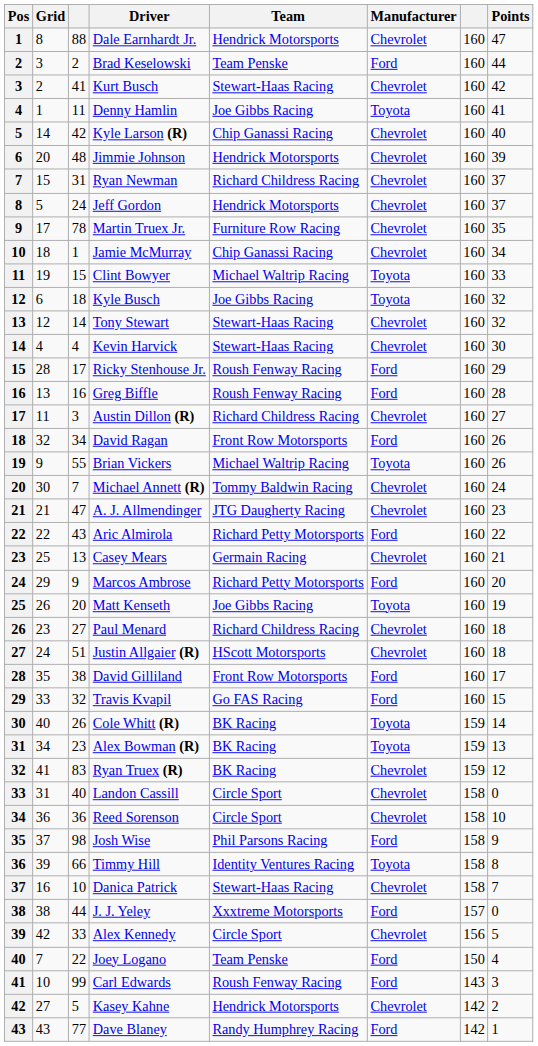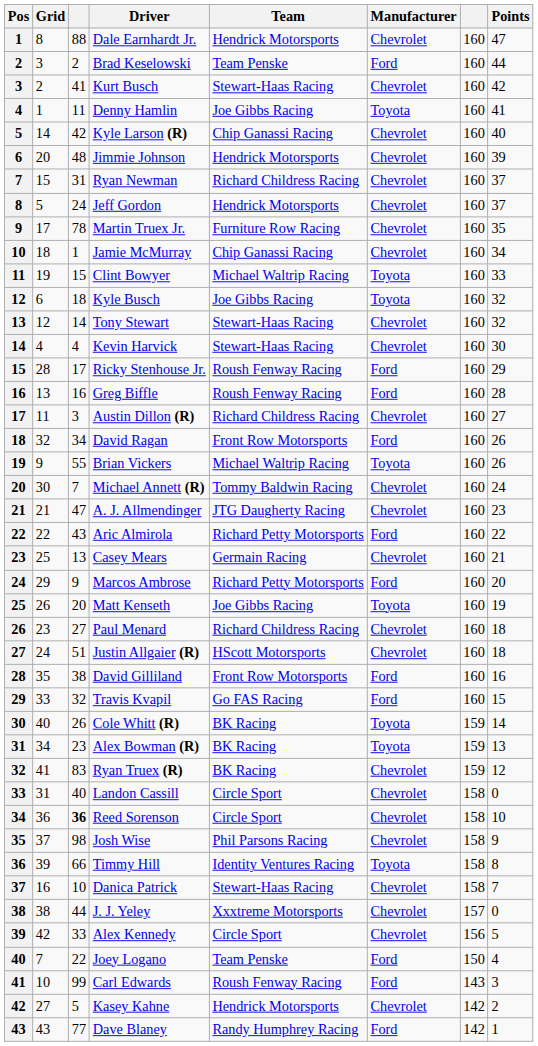 <table class="wikitable" style="font-size:95%">
 <tr>
 <th>Pos</th>
 <th>Grid</th>
 <th></th>
 <th>Driver</th>
 <th>Team</th>
 <th>Manufacturer</th>
 <th></th>
 <th>Points</th>
 </tr>
 <tr>
 <th>1</th>
 <td>8</td>
 <td>88</td>
 <td><a href='#'>Dale Earnhardt Jr.</a></td>
 <td><a href='#'>Hendrick Motorsports</a></td>
 <td><a href='#'>Chevrolet</a></td>
 <td>160</td>
 <td>47</td>
 </tr>
 <tr>
 <th>2</th>
 <td>3</td>
 <td>2</td>
 <td><a href='#'>Brad Keselowski</a></td>
 <td><a href='#'>Team Penske</a></td>
 <td><a href='#'>Ford</a></td>
 <td>160</td>
 <td>44</td>
 </tr>
 <tr>
 <th>3</th>
 <td>2</td>
 <td>41</td>
 <td><a href='#'>Kurt Busch</a></td>
 <td><a href='#'>Stewart-Haas Racing</a></td>
 <td><a href='#'>Chevrolet</a></td>
 <td>160</td>
 <td>42</td>
 </tr>
 <tr>
 <th>4</th>
 <td>1</td>
 <td>11</td>
 <td><a href='#'>Denny Hamlin</a></td>
 <td><a href='#'>Joe Gibbs Racing</a></td>
 <td><a href='#'>Toyota</a></td>
 <td>160</td>
 <td>41</td>
 </tr>
 <tr>
 <th>5</th>
 <td>14</td>
 <td>42</td>
 <td><a href='#'>Kyle Larson</a> <strong>(R)</strong></td>
 <td><a href='#'>Chip Ganassi Racing</a></td>
 <td><a href='#'>Chevrolet</a></td>
 <td>160</td>
 <td>40</td>
 </tr>
 <tr>
 <th>6</th>
 <td>20</td>
 <td>48</td>
 <td><a href='#'>Jimmie Johnson</a></td>
 <td><a href='#'>Hendrick Motorsports</a></td>
 <td><a href='#'>Chevrolet</a></td>
 <td>160</td>
 <td>39</td>
 </tr>
 <tr>
 <th>7</th>
 <td>15</td>
 <td>31</td>
 <td><a href='#'>Ryan Newman</a></td>
 <td><a href='#'>Richard Childress Racing</a></td>
 <td><a href='#'>Chevrolet</a></td>
 <td>160</td>
 <td>37</td>
 </tr>
 <tr>
 <th>8</th>
 <td>5</td>
 <td>24</td>
 <td><a href='#'>Jeff Gordon</a></td>
 <td><a href='#'>Hendrick Motorsports</a></td>
 <td><a href='#'>Chevrolet</a></td>
 <td>160</td>
 <td>37</td>
 </tr>
 <tr>
 <th>9</th>
 <td>17</td>
 <td>78</td>
 <td><a href='#'>Martin Truex Jr.</a></td>
 <td><a href='#'>Furniture Row Racing</a></td>
 <td><a href='#'>Chevrolet</a></td>
 <td>160</td>
 <td>35</td>
 </tr>
 <tr>
 <th>10</th>
 <td>18</td>
 <td>1</td>
 <td><a href='#'>Jamie McMurray</a></td>
 <td><a href='#'>Chip Ganassi Racing</a></td>
 <td><a href='#'>Chevrolet</a></td>
 <td>160</td>
 <td>34</td>
 </tr>
 <tr>
 <th>11</th>
 <td>19</td>
 <td>15</td>
 <td><a href='#'>Clint Bowyer</a></td>
 <td><a href='#'>Michael Waltrip Racing</a></td>
 <td><a href='#'>Toyota</a></td>
 <td>160</td>
 <td>33</td>
 </tr>
 <tr>
 <th>12</th>
 <td>6</td>
 <td>18</td>
 <td><a href='#'>Kyle Busch</a></td>
 <td><a href='#'>Joe Gibbs Racing</a></td>
 <td><a href='#'>Toyota</a></td>
 <td>160</td>
 <td>32</td>
 </tr>
 <tr>
 <th>13</th>
 <td>12</td>
 <td>14</td>
 <td><a href='#'>Tony Stewart</a></td>
 <td><a href='#'>Stewart-Haas Racing</a></td>
 <td><a href='#'>Chevrolet</a></td>
 <td>160</td>
 <td>32</td>
 </tr>
 <tr>
 <th>14</th>
 <td>4</td>
 <td>4</td>
 <td><a href='#'>Kevin Harvick</a></td>
 <td><a href='#'>Stewart-Haas Racing</a></td>
 <td><a href='#'>Chevrolet</a></td>
 <td>160</td>
 <td>30</td>
 </tr>
 <tr>
 <th>15</th>
 <td>28</td>
 <td>17</td>
 <td><a href='#'>Ricky Stenhouse Jr.</a></td>
 <td><a href='#'>Roush Fenway Racing</a></td>
 <td><a href='#'>Ford</a></td>
 <td>160</td>
 <td>29</td>
 </tr>
 <tr>
 <th>16</th>
 <td>13</td>
 <td>16</td>
 <td><a href='#'>Greg Biffle</a></td>
 <td><a href='#'>Roush Fenway Racing</a></td>
 <td><a href='#'>Ford</a></td>
 <td>160</td>
 <td>28</td>
 </tr>
 <tr>
 <th>17</th>
 <td>11</td>
 <td>3</td>
 <td><a href='#'>Austin Dillon</a> <strong>(R)</strong></td>
 <td><a href='#'>Richard Childress Racing</a></td>
 <td><a href='#'>Chevrolet</a></td>
 <td>160</td>
 <td>27</td>
 </tr>
 <tr>
 <th>18</th>
 <td>32</td>
 <td>34</td>
 <td><a href='#'>David Ragan</a></td>
 <td><a href='#'>Front Row Motorsports</a></td>
 <td><a href='#'>Ford</a></td>
 <td>160</td>
 <td>26</td>
 </tr>
 <tr>
 <th>19</th>
 <td>9</td>
 <td>55</td>
 <td><a href='#'>Brian Vickers</a></td>
 <td><a href='#'>Michael Waltrip Racing</a></td>
 <td><a href='#'>Toyota</a></td>
 <td>160</td>
 <td>26</td>
 </tr>
 <tr>
 <th>20</th>
 <td>30</td>
 <td>7</td>
 <td><a href='#'>Michael Annett</a> <strong>(R)</strong></td>
 <td><a href='#'>Tommy Baldwin Racing</a></td>
 <td><a href='#'>Chevrolet</a></td>
 <td>160</td>
 <td>24</td>
 </tr>
 <tr>
 <th>21</th>
 <td>21</td>
 <td>47</td>
 <td><a href='#'>A. J. Allmendinger</a></td>
 <td><a href='#'>JTG Daugherty Racing</a></td>
 <td><a href='#'>Chevrolet</a></td>
 <td>160</td>
 <td>23</td>
 </tr>
 <tr>
 <th>22</th>
 <td>22</td>
 <td>43</td>
 <td><a href='#'>Aric Almirola</a></td>
 <td><a href='#'>Richard Petty Motorsports</a></td>
 <td><a href='#'>Ford</a></td>
 <td>160</td>
 <td>22</td>
 </tr>
 <tr>
 <th>23</th>
 <td>25</td>
 <td>13</td>
 <td><a href='#'>Casey Mears</a></td>
 <td><a href='#'>Germain Racing</a></td>
 <td><a href='#'>Chevrolet</a></td>
 <td>160</td>
 <td>21</td>
 </tr>
 <tr>
 <th>24</th>
 <td>29</td>
 <td>9</td>
 <td><a href='#'>Marcos Ambrose</a></td>
 <td><a href='#'>Richard Petty Motorsports</a></td>
 <td><a href='#'>Ford</a></td>
 <td>160</td>
 <td>20</td>
 </tr>
 <tr>
 <th>25</th>
 <td>26</td>
 <td>20</td>
 <td><a href='#'>Matt Kenseth</a></td>
 <td><a href='#'>Joe Gibbs Racing</a></td>
 <td><a href='#'>Toyota</a></td>
 <td>160</td>
 <td>19</td>
 </tr>
 <tr>
 <th>26</th>
 <td>23</td>
 <td>27</td>
 <td><a href='#'>Paul Menard</a></td>
 <td><a href='#'>Richard Childress Racing</a></td>
 <td><a href='#'>Chevrolet</a></td>
 <td>160</td>
 <td>18</td>
 </tr>
 <tr>
 <th>27</th>
 <td>24</td>
 <td>51</td>
 <td><a href='#'>Justin Allgaier</a> <strong>(R)</strong></td>
 <td><a href='#'>HScott Motorsports</a></td>
 <td><a href='#'>Chevrolet</a></td>
 <td>160</td>
 <td>18</td>
 </tr>
 <tr>
 <th>28</th>
 <td>35</td>
 <td>38</td>
 <td><a href='#'>David Gilliland</a></td>
 <td><a href='#'>Front Row Motorsports</a></td>
 <td><a href='#'>Ford</a></td>
 <td>160</td>
-<td>17</td>
+<td>16</td>
 </tr>
 <tr>
 <th>29</th>
 <td>33</td>
 <td>32</td>
 <td><a href='#'>Travis Kvapil</a></td>
 <td><a href='#'>Go FAS Racing</a></td>
 <td><a href='#'>Ford</a></td>
 <td>160</td>
 <td>15</td>
 </tr>
 <tr>
 <th>30</th>
 <td>40</td>
 <td>26</td>
 <td><a href='#'>Cole Whitt</a> <strong>(R)</strong></td>
 <td><a href='#'>BK Racing</a></td>
 <td><a href='#'>Toyota</a></td>
 <td>159</td>
 <td>14</td>
 </tr>
 <tr>
 <th>31</th>
 <td>34</td>
 <td>23</td>
 <td><a href='#'>Alex Bowman</a> <strong>(R)</strong></td>
 <td><a href='#'>BK Racing</a></td>
 <td><a href='#'>Toyota</a></td>
 <td>159</td>
 <td>13</td>
 </tr>
 <tr>
 <th>32</th>
 <td>41</td>
 <td>83</td>
 <td><a href='#'>Ryan Truex</a> <strong>(R)</strong></td>
 <td><a href='#'>BK Racing</a></td>
 <td><a href='#'>Chevrolet</a></td>
 <td>159</td>
 <td>12</td>
 </tr>
 <tr>
 <th>33</th>
 <td>31</td>
 <td>40</td>
 <td><a href='#'>Landon Cassill</a></td>
 <td><a href='#'>Circle Sport</a></td>
 <td><a href='#'>Chevrolet</a></td>
 <td>158</td>
 <td>0</td>
 </tr>
 <tr>
 <th>34</th>
 <td>36</td>
-<td>36</td>
+<td><strong>36</strong></td>
 <td><a href='#'>Reed Sorenson</a></td>
 <td><a href='#'>Circle Sport</a></td>
 <td><a href='#'>Chevrolet</a></td>
 <td>158</td>
 <td>10</td>
 </tr>
 <tr>
 <th>35</th>
 <td>37</td>
 <td>98</td>
 <td><a href='#'>Josh Wise</a></td>
 <td><a href='#'>Phil Parsons Racing</a></td>
-<td><a href='#'>Ford</a></td>
+<td><a href='#'>Chevrolet</a></td>
 <td>158</td>
 <td>9</td>
 </tr>
 <tr>
 <th>36</th>
 <td>39</td>
 <td>66</td>
 <td><a href='#'>Timmy Hill</a></td>
 <td><a href='#'>Identity Ventures Racing</a></td>
 <td><a href='#'>Toyota</a></td>
 <td>158</td>
 <td>8</td>
 </tr>
 <tr>
 <th>37</th>
 <td>16</td>
 <td>10</td>
 <td><a href='#'>Danica Patrick</a></td>
 <td><a href='#'>Stewart-Haas Racing</a></td>
 <td><a href='#'>Chevrolet</a></td>
 <td>158</td>
 <td>7</td>
 </tr>
 <tr>
 <th>38</th>
 <td>38</td>
 <td>44</td>
 <td><a href='#'>J. J. Yeley</a></td>
 <td><a href='#'>Xxxtreme Motorsports</a></td>
-<td><a href='#'>Ford</a></td>
+<td><a href='#'>Chevrolet</a></td>
 <td>157</td>
 <td>0</td>
 </tr>
 <tr>
 <th>39</th>
 <td>42</td>
 <td>33</td>
 <td><a href='#'>Alex Kennedy</a></td>
 <td><a href='#'>Circle Sport</a></td>
 <td><a href='#'>Chevrolet</a></td>
 <td>156</td>
 <td>5</td>
 </tr>
 <tr>
 <th>40</th>
 <td>7</td>
 <td>22</td>
 <td><a href='#'>Joey Logano</a></td>
 <td><a href='#'>Team Penske</a></td>
 <td><a href='#'>Ford</a></td>
 <td>150</td>
 <td>4</td>
 </tr>
 <tr>
 <th>41</th>
 <td>10</td>
 <td>99</td>
 <td><a href='#'>Carl Edwards</a></td>
 <td><a href='#'>Roush Fenway Racing</a></td>
 <td><a href='#'>Ford</a></td>
 <td>143</td>
 <td>3</td>
 </tr>
 <tr>
 <th>42</th>
 <td>27</td>
 <td>5</td>
 <td><a href='#'>Kasey Kahne</a></td>
 <td><a href='#'>Hendrick Motorsports</a></td>
 <td><a href='#'>Chevrolet</a></td>
 <td>142</td>
 <td>2</td>
 </tr>
 <tr>
 <th>43</th>
 <td>43</td>
 <td>77</td>
 <td><a href='#'>Dave Blaney</a></td>
 <td><a href='#'>Randy Humphrey Racing</a></td>
 <td><a href='#'>Ford</a></td>
 <td>142</td>
 <td>1</td>
 </tr>
 </table>
